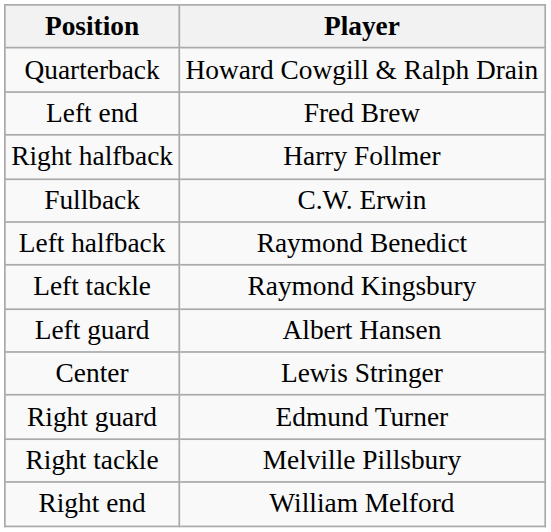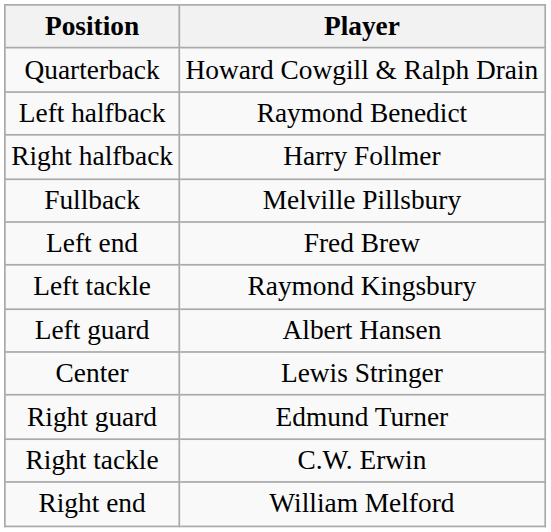 <table class="wikitable" style="text-align: center;">
 <tr>
 <th>Position</th>
 <th>Player</th>
 </tr>
 <tr>
 <td>Quarterback</td>
 <td>Howard Cowgill & Ralph Drain</td>
 </tr>
 <tr>
-<td>Left end</td>
-<td>Fred Brew</td>
+<td>Left halfback</td>
+<td>Raymond Benedict</td>
 </tr>
 <tr>
 <td>Right halfback</td>
 <td>Harry Follmer</td>
 </tr>
 <tr>
 <td>Fullback</td>
-<td>C.W. Erwin</td>
+<td>Melville Pillsbury</td>
 </tr>
 <tr>
-<td>Left halfback</td>
-<td>Raymond Benedict</td>
+<td>Left end</td>
+<td>Fred Brew</td>
 </tr>
 <tr>
 <td>Left tackle</td>
 <td>Raymond Kingsbury</td>
 </tr>
 <tr>
 <td>Left guard</td>
 <td>Albert Hansen</td>
 </tr>
 <tr>
 <td>Center</td>
 <td>Lewis Stringer</td>
 </tr>
 <tr>
 <td>Right guard</td>
 <td>Edmund Turner</td>
 </tr>
 <tr>
 <td>Right tackle</td>
-<td>Melville Pillsbury</td>
+<td>C.W. Erwin</td>
 </tr>
 <tr>
 <td>Right end</td>
 <td>William Melford</td>
 </tr>
 </table>
